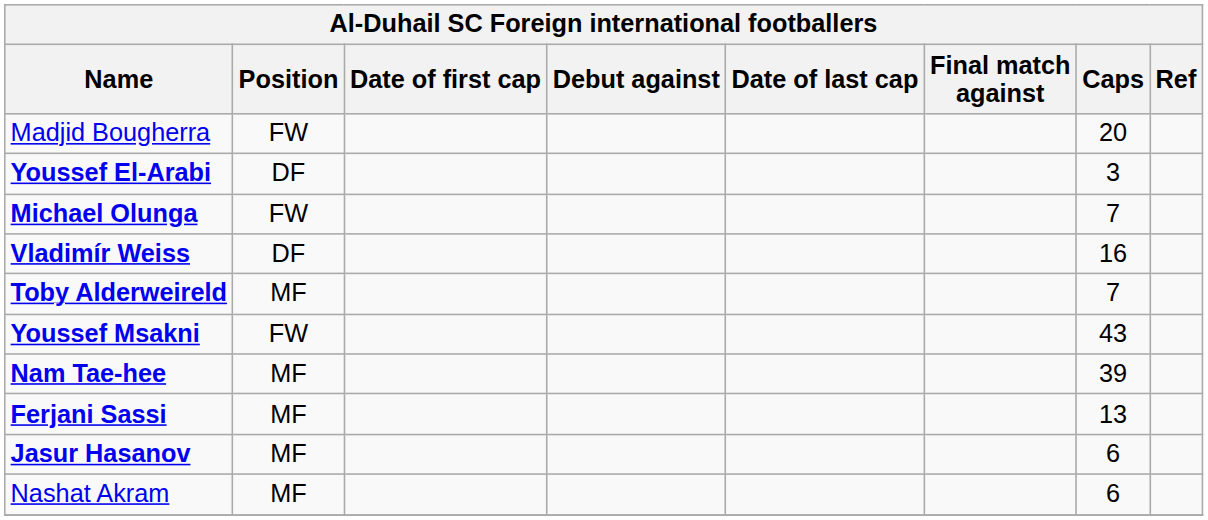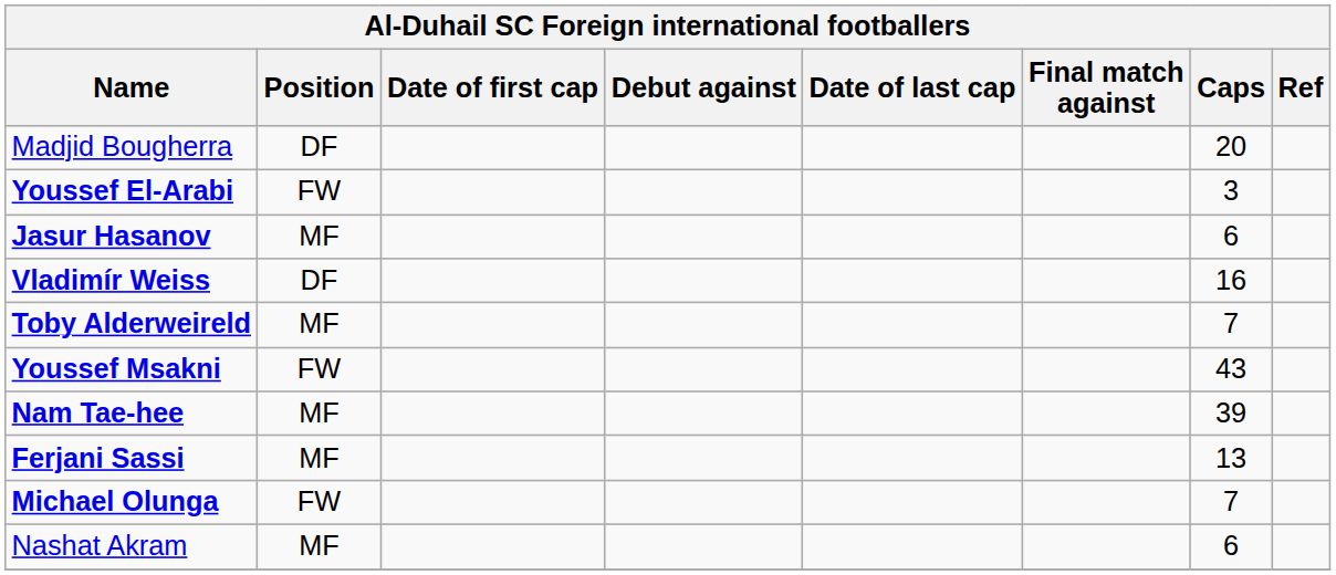 <table class="wikitable plainrowheaders sortable" style="text-align: center;">
 <tr>
 <th colspan=8>Al-Duhail SC Foreign international footballers</th>
 </tr>
 <tr>
 <th scope="col">Name</th>
 <th scope="col">Position</th>
 <th scope="col">Date of first cap</th>
 <th scope="col">Debut against</th>
 <th scope="col">Date of last cap</th>
 <th scope="col">Final match<br>against</th>
 <th scope="col">Caps</th>
 <th scope="col" class="unsortable">Ref</th>
 </tr>
 <tr>
 <td scope="row" align="left"> <a href='#'>Madjid Bougherra</a></td>
-<td align="center">FW</td>
+<td align="center">DF</td>
 <td align="center"></td>
 <td align="center"></td>
 <td align="center"></td>
 <td align="center"></td>
 <td align="center">20</td>
 <td></td>
 </tr>
 <tr>
 <td scope="row" align="left"> <strong><a href='#'>Youssef El-Arabi</a></strong></td>
-<td align="center">DF</td>
+<td align="center">FW</td>
 <td align="center"></td>
 <td align="center"></td>
 <td align="center"></td>
 <td align="center"></td>
 <td align="center">3</td>
 <td></td>
 </tr>
 <tr>
-<td scope="row" align="left"> <strong><a href='#'>Michael Olunga</a></strong></td>
-<td align="center">FW</td>
+<td scope="row" align="left"> <strong><a href='#'>Jasur Hasanov</a></strong></td>
+<td align="center">MF</td>
 <td align="center"></td>
 <td align="center"></td>
 <td align="center"></td>
 <td align="center"></td>
-<td align="center">7</td>
+<td align="center">6</td>
 <td></td>
 </tr>
 <tr>
 <td scope="row" align="left"> <strong><a href='#'>Vladimír Weiss</a></strong></td>
 <td align="center">DF</td>
 <td align="center"></td>
 <td align="center"></td>
 <td align="center"></td>
 <td align="center"></td>
 <td align="center">16</td>
 <td></td>
 </tr>
 <tr>
 <td scope="row" align="left"> <strong><a href='#'>Toby Alderweireld</a></strong></td>
 <td align="center">MF</td>
 <td align="center"></td>
 <td align="center"></td>
 <td align="center"></td>
 <td align="center"></td>
 <td align="center">7</td>
 <td></td>
 </tr>
 <tr>
 <td scope="row" align="left"> <strong><a href='#'>Youssef Msakni</a></strong></td>
 <td align="center">FW</td>
 <td align="center"></td>
 <td align="center"></td>
 <td align="center"></td>
 <td align="center"></td>
 <td align="center">43</td>
 <td></td>
 </tr>
 <tr>
 <td scope="row" align="left"> <strong><a href='#'>Nam Tae-hee</a></strong></td>
 <td align="center">MF</td>
 <td align="center"></td>
 <td align="center"></td>
 <td align="center"></td>
 <td align="center"></td>
 <td align="center">39</td>
 <td></td>
 </tr>
 <tr>
 <td scope="row" align="left"> <strong><a href='#'>Ferjani Sassi</a></strong></td>
 <td align="center">MF</td>
 <td align="center"></td>
 <td align="center"></td>
 <td align="center"></td>
 <td align="center"></td>
 <td align="center">13</td>
 <td></td>
 </tr>
 <tr>
-<td scope="row" align="left"> <strong><a href='#'>Jasur Hasanov</a></strong></td>
-<td align="center">MF</td>
+<td scope="row" align="left"> <strong><a href='#'>Michael Olunga</a></strong></td>
+<td align="center">FW</td>
 <td align="center"></td>
 <td align="center"></td>
 <td align="center"></td>
 <td align="center"></td>
-<td align="center">6</td>
+<td align="center">7</td>
 <td></td>
 </tr>
 <tr>
 <td scope="row" align="left"> <a href='#'>Nashat Akram</a></td>
 <td align="center">MF</td>
 <td align="center"></td>
 <td align="center"></td>
 <td align="center"></td>
 <td align="center"></td>
 <td align="center">6</td>
 <td></td>
 </tr>
 <tr>
 </tr>
 </table>
